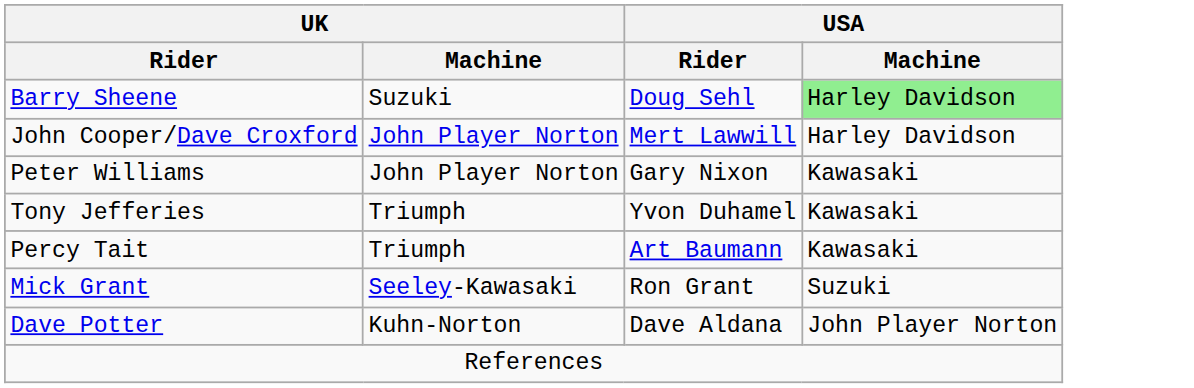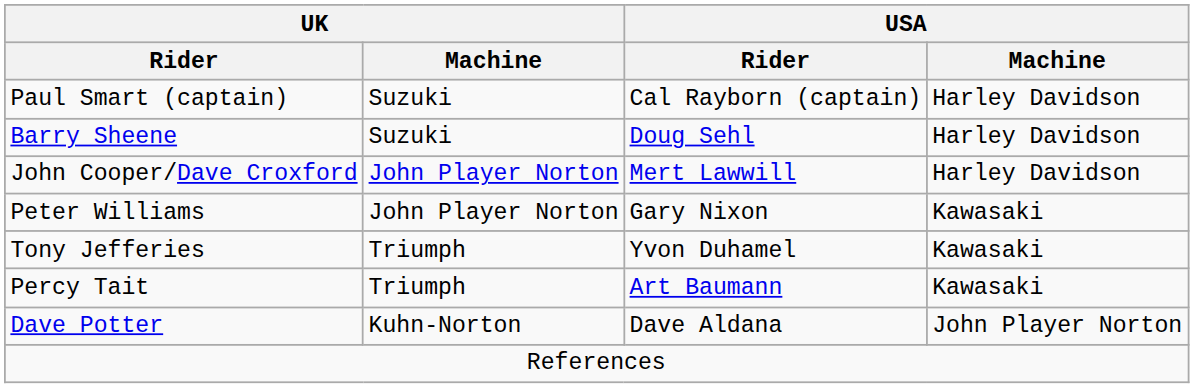 <table class="wikitable">
 <tr>
 <th colspan=2>UK</th>
 <th colspan=2>USA</th>
 </tr>
 <tr>
 <th>Rider</th>
 <th>Machine</th>
 <th>Rider</th>
 <th>Machine</th>
 </tr>
 <tr>
+<td>Paul Smart (captain)</td>
+<td>Suzuki</td>
+<td>Cal Rayborn (captain)</td>
+<td>Harley Davidson</td>
+</tr>
+<tr>
 <td><a href='#'>Barry Sheene</a></td>
 <td>Suzuki</td>
 <td><a href='#'>Doug Sehl</a> </td>
-<td style="background: lightgreen;">Harley Davidson</td>
+<td>Harley Davidson</td>
 </tr>
 <tr>
 <td>John Cooper/<a href='#'>Dave Croxford</a></td>
 <td><a href='#'>John Player Norton</a></td>
 <td><a href='#'>Mert Lawwill</a></td>
 <td>Harley Davidson</td>
 </tr>
 <tr>
 <td>Peter Williams</td>
 <td>John Player Norton</td>
 <td>Gary Nixon</td>
 <td>Kawasaki</td>
 </tr>
 <tr>
 <td>Tony Jefferies</td>
 <td>Triumph</td>
 <td>Yvon Duhamel </td>
 <td>Kawasaki</td>
 </tr>
 <tr>
 <td>Percy Tait</td>
 <td>Triumph</td>
 <td><a href='#'>Art Baumann</a></td>
 <td>Kawasaki</td>
 </tr>
 <tr>
-<td><a href='#'>Mick Grant</a></td>
-<td><a href='#'>Seeley</a>-Kawasaki</td>
-<td>Ron Grant</td>
-<td>Suzuki</td>
-</tr>
-<tr>
 <td><a href='#'>Dave Potter</a></td>
 <td>Kuhn-Norton</td>
 <td>Dave Aldana</td>
 <td>John Player Norton</td>
 </tr>
 <tr>
 <td colspan=4 align="center">References</td>
 </tr>
 </table>
